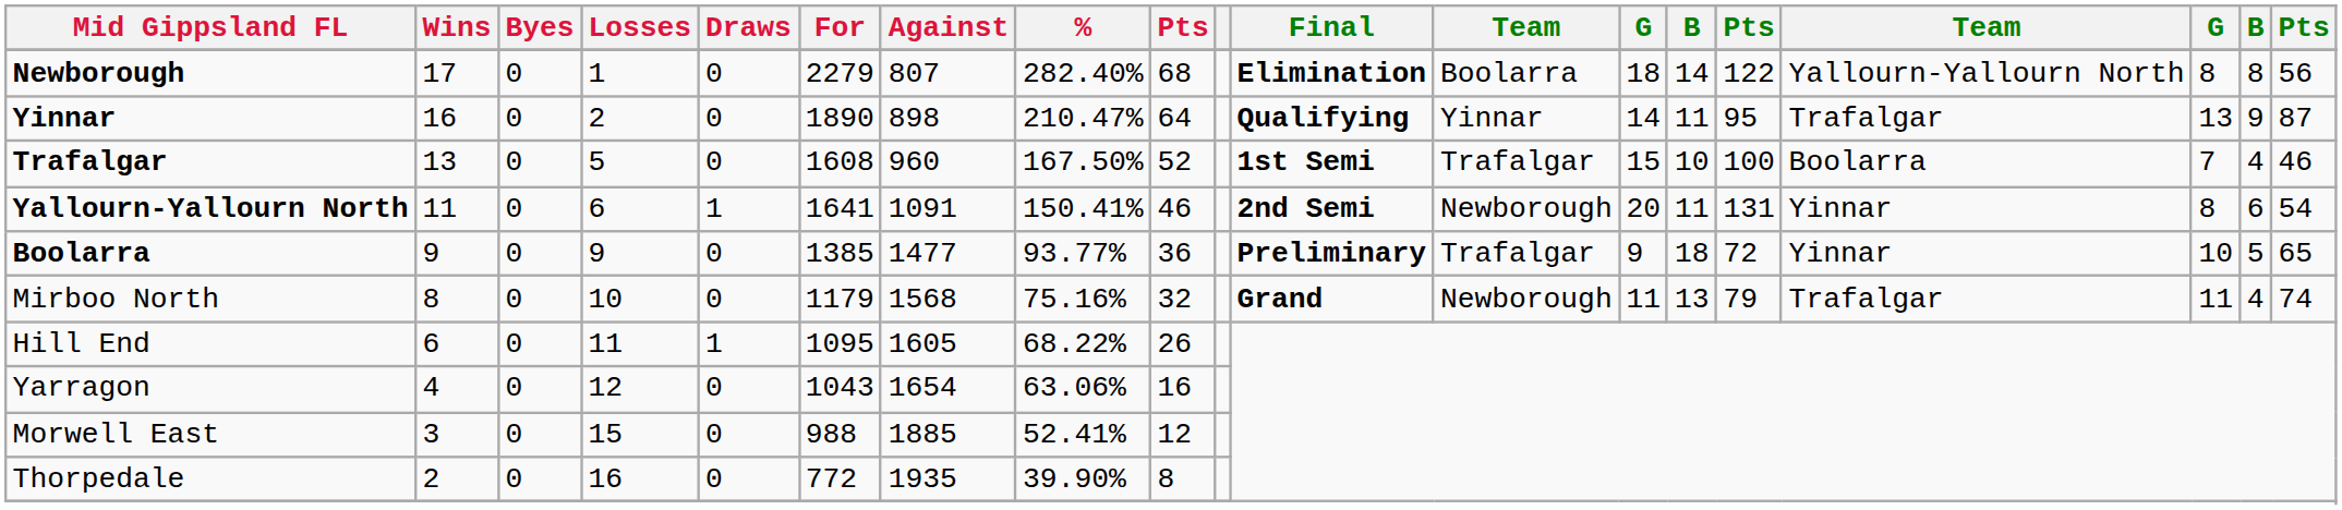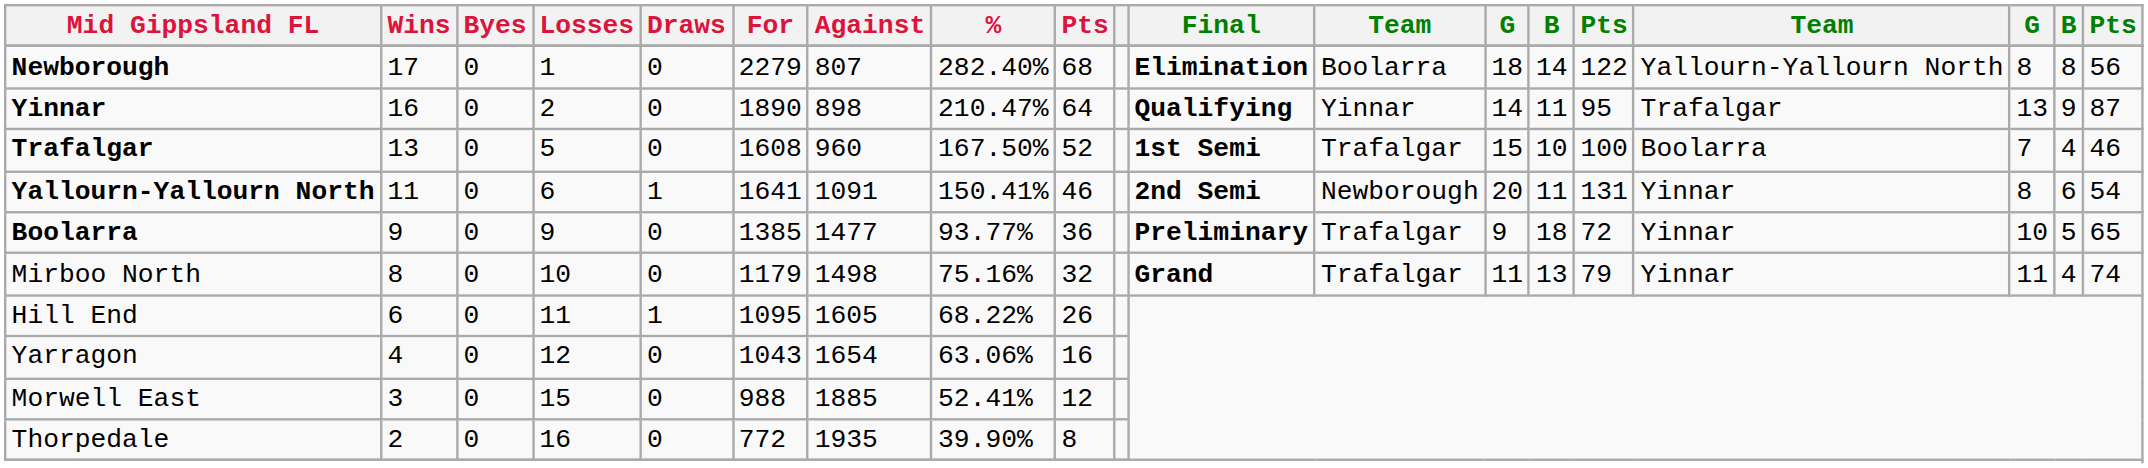 <table style="font-size: 85%; text-align: left;" class="wikitable">
 <tr>
 <th style="color:crimson">Mid Gippsland FL</th>
 <th style="color:crimson">Wins</th>
 <th style="color:crimson">Byes</th>
 <th style="color:crimson">Losses</th>
 <th style="color:crimson">Draws</th>
 <th style="color:crimson">For</th>
 <th style="color:crimson">Against</th>
 <th style="color:crimson">%</th>
 <th style="color:crimson">Pts</th>
 <th></th>
 <th style="color:green">Final</th>
 <th style="color:green">Team</th>
 <th style="color:green">G</th>
 <th style="color:green">B</th>
 <th style="color:green">Pts</th>
 <th style="color:green">Team</th>
 <th style="color:green">G</th>
 <th style="color:green">B</th>
 <th style="color:green">Pts</th>
 </tr>
 <tr>
 </tr>
 <tr>
 </tr>
 <tr>
 <td><strong>	Newborough	</strong></td>
 <td>17</td>
 <td>0</td>
 <td>1</td>
 <td>0</td>
 <td>2279</td>
 <td>807</td>
 <td>282.40%</td>
 <td>68</td>
 <td></td>
 <td><strong>Elimination</strong></td>
 <td>Boolarra</td>
 <td>18</td>
 <td>14</td>
 <td>122</td>
 <td>Yallourn-Yallourn North</td>
 <td>8</td>
 <td>8</td>
 <td>56</td>
 </tr>
 <tr>
 <td><strong>	Yinnar	</strong></td>
 <td>16</td>
 <td>0</td>
 <td>2</td>
 <td>0</td>
 <td>1890</td>
 <td>898</td>
 <td>210.47%</td>
 <td>64</td>
 <td></td>
 <td><strong>Qualifying</strong></td>
 <td>Yinnar</td>
 <td>14</td>
 <td>11</td>
 <td>95</td>
 <td>Trafalgar</td>
 <td>13</td>
 <td>9</td>
 <td>87</td>
 </tr>
 <tr>
 <td><strong>	Trafalgar	</strong></td>
 <td>13</td>
 <td>0</td>
 <td>5</td>
 <td>0</td>
 <td>1608</td>
 <td>960</td>
 <td>167.50%</td>
 <td>52</td>
 <td></td>
 <td><strong>1st Semi</strong></td>
 <td>Trafalgar</td>
 <td>15</td>
 <td>10</td>
 <td>100</td>
 <td>Boolarra</td>
 <td>7</td>
 <td>4</td>
 <td>46</td>
 </tr>
 <tr>
 <td><strong>	Yallourn-Yallourn North	</strong></td>
 <td>11</td>
 <td>0</td>
 <td>6</td>
 <td>1</td>
 <td>1641</td>
 <td>1091</td>
 <td>150.41%</td>
 <td>46</td>
 <td></td>
 <td><strong>2nd Semi</strong></td>
 <td>Newborough</td>
 <td>20</td>
 <td>11</td>
 <td>131</td>
 <td>Yinnar</td>
 <td>8</td>
 <td>6</td>
 <td>54</td>
 </tr>
 <tr>
 <td><strong>	Boolarra	</strong></td>
 <td>9</td>
 <td>0</td>
 <td>9</td>
 <td>0</td>
 <td>1385</td>
 <td>1477</td>
 <td>93.77%</td>
 <td>36</td>
 <td></td>
 <td><strong>Preliminary</strong></td>
 <td>Trafalgar</td>
 <td>9</td>
 <td>18</td>
 <td>72</td>
 <td>Yinnar</td>
 <td>10</td>
 <td>5</td>
 <td>65</td>
 </tr>
 <tr>
 <td>Mirboo North</td>
 <td>8</td>
 <td>0</td>
 <td>10</td>
 <td>0</td>
 <td>1179</td>
-<td>1568</td>
+<td>1498</td>
 <td>75.16%</td>
 <td>32</td>
 <td></td>
 <td><strong>Grand</strong></td>
-<td>Newborough</td>
+<td>Trafalgar</td>
 <td>11</td>
 <td>13</td>
 <td>79</td>
-<td>Trafalgar</td>
+<td>Yinnar</td>
 <td>11</td>
 <td>4</td>
 <td>74</td>
 </tr>
 <tr>
 <td>Hill End</td>
 <td>6</td>
 <td>0</td>
 <td>11</td>
 <td>1</td>
 <td>1095</td>
 <td>1605</td>
 <td>68.22%</td>
 <td>26</td>
 <td></td>
 </tr>
 <tr>
 <td>Yarragon</td>
 <td>4</td>
 <td>0</td>
 <td>12</td>
 <td>0</td>
 <td>1043</td>
 <td>1654</td>
 <td>63.06%</td>
 <td>16</td>
 <td></td>
 </tr>
 <tr>
 <td>Morwell East</td>
 <td>3</td>
 <td>0</td>
 <td>15</td>
 <td>0</td>
 <td>988</td>
 <td>1885</td>
 <td>52.41%</td>
 <td>12</td>
 <td></td>
 </tr>
 <tr>
 <td>Thorpedale</td>
 <td>2</td>
 <td>0</td>
 <td>16</td>
 <td>0</td>
 <td>772</td>
 <td>1935</td>
 <td>39.90%</td>
 <td>8</td>
 <td></td>
 </tr>
 <tr>
 </tr>
 </table>
